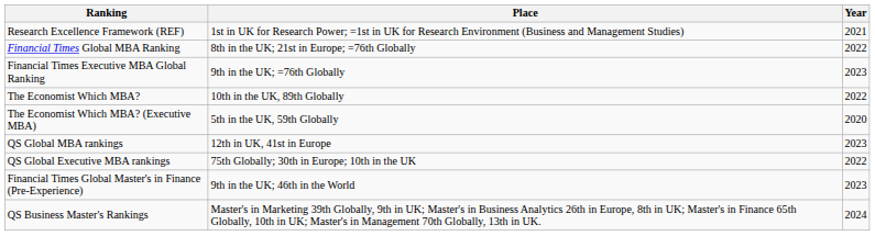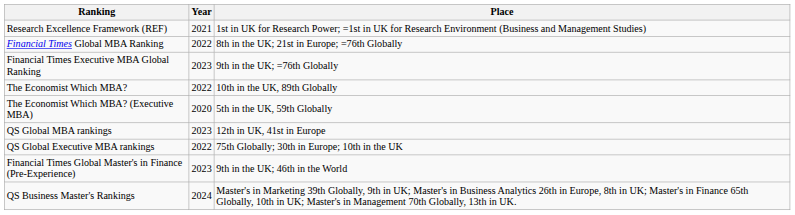 <table class="wikitable">
 <tr>
 <th>Ranking</th>
+<th>Year</th>
 <th>Place</th>
-<th>Year</th>
 </tr>
 <tr>
 <td>Research Excellence Framework (REF)</td>
+<td>2021</td>
 <td>1st in UK for Research Power; =1st in UK for Research Environment (Business and Management Studies)</td>
-<td>2021</td>
 </tr>
 <tr>
 <td><em><a href='#'>Financial Times</a></em> Global MBA Ranking</td>
+<td>2022</td>
 <td>8th in the UK; 21st in Europe; =76th Globally</td>
-<td>2022</td>
 </tr>
 <tr>
 <td>Financial Times Executive MBA Global Ranking</td>
+<td>2023</td>
 <td>9th in the UK; =76th Globally</td>
-<td>2023</td>
 </tr>
 <tr>
 <td>The Economist Which MBA?</td>
+<td>2022</td>
 <td>10th in the UK, 89th Globally</td>
-<td>2022</td>
 </tr>
 <tr>
 <td>The Economist Which MBA? (Executive MBA)</td>
+<td>2020</td>
 <td>5th in the UK, 59th Globally</td>
-<td>2020</td>
 </tr>
 <tr>
 <td>QS Global MBA rankings</td>
+<td>2023</td>
 <td>12th in UK, 41st in Europe</td>
-<td>2023</td>
 </tr>
 <tr>
 <td>QS Global Executive MBA rankings</td>
+<td>2022</td>
 <td>75th Globally; 30th in Europe; 10th in the UK</td>
-<td>2022</td>
 </tr>
 <tr>
 <td>Financial Times Global Master's in Finance (Pre-Experience)</td>
+<td>2023</td>
 <td>9th in the UK; 46th in the World</td>
-<td>2023</td>
 </tr>
 <tr>
 <td>QS Business Master's Rankings</td>
+<td>2024</td>
 <td>Master's in Marketing 39th Globally, 9th in UK; Master's in Business Analytics 26th in Europe, 8th in UK; Master's in Finance 65th Globally, 10th in UK; Master's in Management 70th Globally, 13th in UK.</td>
-<td>2024</td>
 </tr>
 </table>
